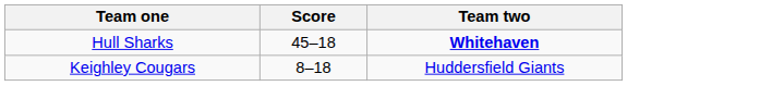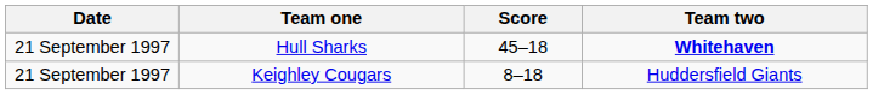 <table class="wikitable" style="text-align: center">
 <tr>
+<th width=150>Date</th>
 <th width=250>Team one</th>
 <th width=100>Score</th>
 <th width=250>Team two</th>
 </tr>
 <tr>
+<td>21 September 1997</td>
 <td><a href='#'>Hull Sharks</a></td>
 <td>45–18</td>
 <td><strong><a href='#'>Whitehaven</a></strong></td>
 </tr>
 <tr>
+<td>21 September 1997</td>
 <td><a href='#'>Keighley Cougars</a></td>
 <td>8–18</td>
 <td><a href='#'>Huddersfield Giants</a></td>
 </tr>
 </table>
